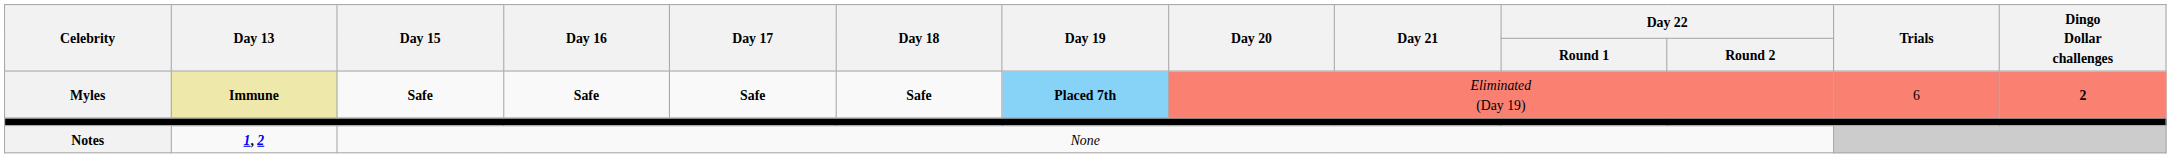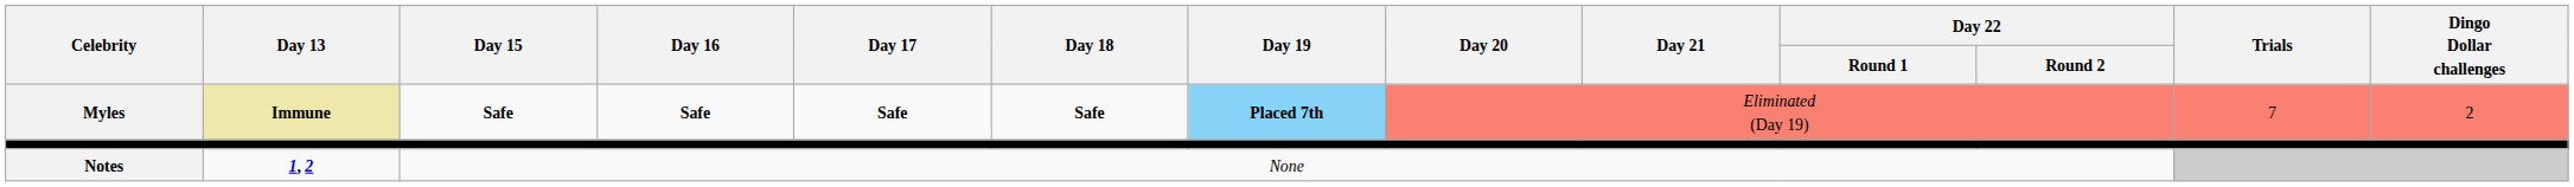 <table class="wikitable" style="text-align:center; font-size:95%; width:100%;">
 <tr>
 <th rowspan="2" style="width:7%"><small>Celebrity</small></th>
 <th rowspan="2" style="width:7%"><small>Day 13</small></th>
 <th rowspan="2" style="width:7%"><small>Day 15</small></th>
 <th rowspan="2" style="width:7%"><small>Day 16</small></th>
 <th rowspan="2" style="width:7%"><small>Day 17</small></th>
 <th rowspan="2" style="width:7%"><small>Day 18</small></th>
 <th rowspan="2" style="width:7%"><small>Day 19</small></th>
 <th rowspan="2" style="width:7%"><small>Day 20</small></th>
 <th rowspan="2" style="width:7%"><small>Day 21</small></th>
 <th colspan="2" style="width:7%"><small>Day 22</small></th>
 <th rowspan="2" style="width:7%"><small>Trials</small></th>
 <th rowspan="2" style="width:7%"><small>Dingo<br>Dollar<br>challenges</small></th>
 </tr>
 <tr>
 <th style="width:7%"><small>Round 1</small></th>
 <th style="width:7%"><small>Round 2</small></th>
 </tr>
 <tr>
 <th><small>Myles</small></th>
 <td style="background:#EEE8AA"><strong><small>Immune</small></strong></td>
 <td><strong><small>Safe</small></strong></td>
 <td><strong><small>Safe</small></strong></td>
 <td><strong><small>Safe</small></strong></td>
 <td><strong><small>Safe</small></strong></td>
 <td style="background:#87D3F8"><strong><small>Placed 7th</small></strong></td>
 <td colspan="4" style="background:salmon"><small><em>Eliminated</em><br>(Day 19)</small></td>
-<td style="background:salmon"><small>6</small></td>
-<td style="background:salmon"><strong><small>2</small></strong></td>
+<td style="background:salmon"><small>7</small></td>
+<td style="background:salmon"><small>2</small></td>
 </tr>
 <tr>
 <td colspan="14" style="background:#000;"></td>
 </tr>
 <tr>
 <th><small>Notes</small></th>
 <td><strong><small><cite><a href='#'>1</a></cite>, <cite><a href='#'>2</a></cite></small></strong></td>
 <td colspan="9"><em><small>None</small></em></td>
 <td colspan="2" style="background:#ccc"></td>
 </tr>
 </table>
